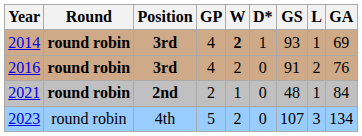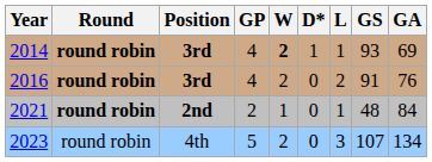 <table class="wikitable" style="text-align: center;">
 <tr>
 <th>Year</th>
 <th>Round</th>
 <th>Position</th>
 <th>GP</th>
 <th>W</th>
 <th>D*</th>
+<th>L</th>
 <th>GS</th>
-<th>L</th>
 <th>GA</th>
 </tr>
 <tr style="background:#cfaa88;">
 <td> <a href='#'>2014</a></td>
 <td><strong>round robin</strong></td>
 <td><strong>3rd</strong></td>
 <td>4</td>
 <td><strong>2</strong></td>
 <td>1</td>
+<td>1</td>
 <td>93</td>
-<td>1</td>
 <td>69</td>
 </tr>
 <tr style="background:#cfaa88;">
 <td> <a href='#'>2016</a></td>
 <td><strong>round robin</strong></td>
 <td><strong>3rd</strong></td>
 <td>4</td>
 <td>2</td>
 <td>0</td>
+<td>2</td>
 <td>91</td>
-<td>2</td>
 <td>76</td>
 </tr>
 <tr style="background:silver;">
 <td> <a href='#'>2021</a></td>
 <td><strong>round robin</strong></td>
 <td><strong>2nd</strong></td>
 <td>2</td>
 <td>1</td>
 <td>0</td>
+<td>1</td>
 <td>48</td>
-<td>1</td>
 <td>84</td>
 </tr>
 <tr style="background:#9acdff;">
 <td> <a href='#'>2023</a></td>
 <td>round robin</td>
 <td>4th</td>
 <td>5</td>
 <td>2</td>
 <td>0</td>
+<td>3</td>
 <td>107</td>
-<td>3</td>
 <td>134</td>
 </tr>
 </table>
